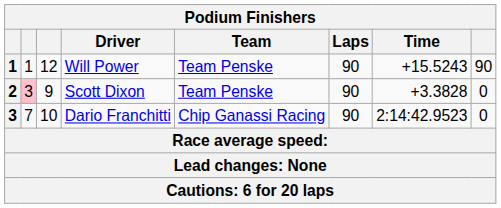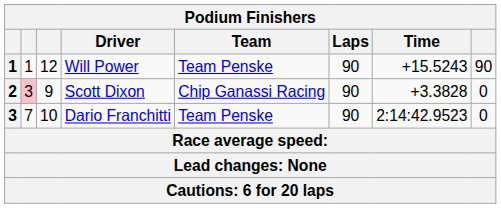 <table class="wikitable" style="font-size:95%;">
 <tr>
 <th colspan=9>Podium Finishers</th>
 </tr>
 <tr>
 <th></th>
 <th></th>
 <th></th>
 <th>Driver</th>
 <th>Team</th>
 <th>Laps</th>
 <th>Time</th>
 <th></th>
 </tr>
 <tr>
 <th>1</th>
 <td align=center>1</td>
 <td align=center>12</td>
 <td> <a href='#'>Will Power</a></td>
 <td><a href='#'>Team Penske</a></td>
 <td align=center>90</td>
 <td align=right>+15.5243</td>
 <td align=center>90</td>
 </tr>
 <tr>
 <th>2</th>
 <td align=center style="background: pink;">3</td>
 <td align=center>9</td>
 <td> <a href='#'>Scott Dixon</a></td>
-<td><a href='#'>Team Penske</a></td>
+<td><a href='#'>Chip Ganassi Racing</a></td>
 <td align=center>90</td>
 <td align=right>+3.3828</td>
 <td align=center>0</td>
 </tr>
 <tr>
 <th>3</th>
 <td align=center>7</td>
 <td align=center>10</td>
 <td> <a href='#'>Dario Franchitti</a></td>
-<td><a href='#'>Chip Ganassi Racing</a></td>
+<td><a href='#'>Team Penske</a></td>
 <td align=center>90</td>
 <td align=right>2:14:42.9523</td>
 <td align=center>0</td>
 </tr>
 <tr>
 <th colspan=9>Race average speed: </th>
 </tr>
 <tr>
 <th colspan=9>Lead changes: None</th>
 </tr>
 <tr>
 <th colspan=9>Cautions: 6 for 20 laps</th>
 </tr>
 </table>
